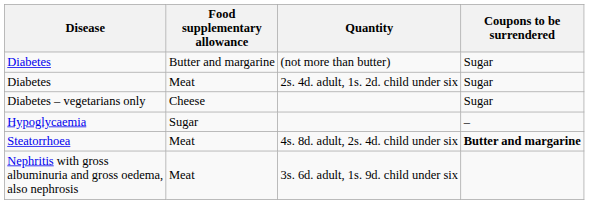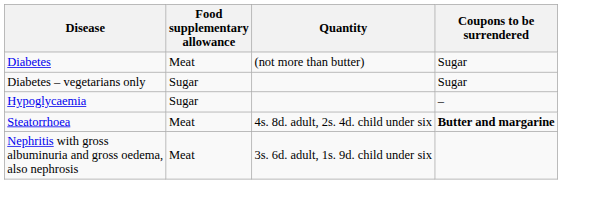 <table class="wikitable">
 <tr>
 <th>Disease</th>
 <th>Food<br>supplementary<br> allowance</th>
 <th>Quantity</th>
 <th>Coupons to be<br>surrendered</th>
 </tr>
 <tr>
 <td><a href='#'>Diabetes</a></td>
-<td>Butter and margarine</td>
+<td>Meat</td>
 <td> (not more than  butter)</td>
 <td>Sugar</td>
 </tr>
 <tr>
-<td>Diabetes</td>
-<td>Meat</td>
-<td>2s. 4d. adult, 1s. 2d. child under six</td>
+<td>Diabetes – vegetarians only</td>
 <td>Sugar</td>
-</tr>
-<tr>
-<td>Diabetes – vegetarians only</td>
-<td>Cheese</td>
 <td></td>
 <td>Sugar</td>
 </tr>
 <tr>
 <td><a href='#'>Hypoglycaemia</a></td>
 <td>Sugar</td>
 <td></td>
 <td>–</td>
 </tr>
 <tr>
 <td><a href='#'>Steatorrhoea</a></td>
 <td>Meat</td>
 <td>4s. 8d. adult, 2s. 4d. child under six</td>
 <td><strong>Butter and margarine</strong></td>
 </tr>
 <tr>
 <td><a href='#'>Nephritis</a> with gross<br>albuminuria and gross oedema,<br> also nephrosis</td>
 <td>Meat</td>
 <td>3s. 6d. adult, 1s. 9d. child under six</td>
 <td></td>
 </tr>
 </table>
